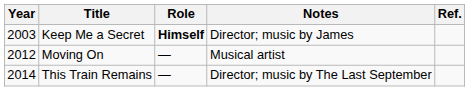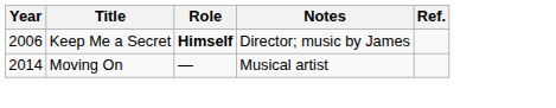 <table class="wikitable sortable">
 <tr>
 <th>Year</th>
 <th>Title</th>
 <th>Role</th>
 <th>Notes</th>
 <th>Ref.</th>
 </tr>
 <tr>
-<td>2003</td>
+<td>2006</td>
 <td>Keep Me a Secret</td>
 <td><strong>Himself</strong></td>
 <td>Director; music by James</td>
 <td></td>
 </tr>
 <tr>
-<td>2012</td>
+<td>2014</td>
 <td>Moving On</td>
 <td>—</td>
 <td>Musical artist</td>
 <td></td>
 </tr>
-<tr>
-<td>2014</td>
-<td>This Train Remains</td>
-<td>—</td>
-<td>Director; music by The Last September</td>
-<td></td>
-</tr>
 </table>
